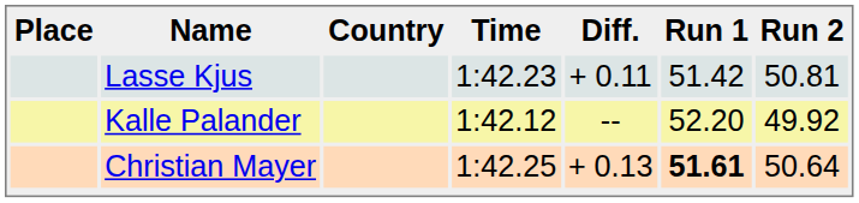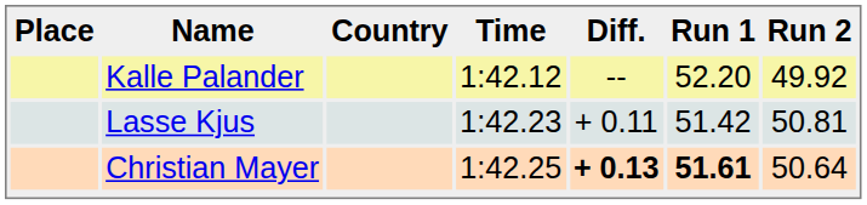 <table style="border-style:solid;border-width:1px;border-color:#808080;background-color:#EFEFEF" cellspacing="2" cellpadding="2" width="450px">
 <tr bgcolor="#EFEFEF">
 <th>Place</th>
 <th>Name</th>
 <th>Country</th>
 <th>Time</th>
 <th>Diff.</th>
 <th>Run 1</th>
 <th>Run 2</th>
 </tr>
+<tr align="center" valign="top" bgcolor="#F7F6A8">
+<th></th>
+<td align="left"><a href='#'>Kalle Palander</a></td>
+<td align="left"></td>
+<td>1:42.12</td>
+<td>--</td>
+<td>52.20</td>
+<td>49.92</td>
+</tr>
 <tr align="center" valign="top" bgcolor="#DCE5E5">
 <th></th>
 <td align="left"><a href='#'>Lasse Kjus</a></td>
 <td align="left"></td>
 <td>1:42.23</td>
 <td>+ 0.11</td>
 <td>51.42</td>
 <td>50.81</td>
 </tr>
-<tr align="center" valign="top" bgcolor="#F7F6A8">
-<th></th>
-<td align="left"><a href='#'>Kalle Palander</a></td>
-<td align="left"></td>
-<td>1:42.12</td>
-<td>--</td>
-<td>52.20</td>
-<td>49.92</td>
-</tr>
 <tr align="center" valign="top" bgcolor="#FFDAB9">
 <th></th>
 <td align="left"><a href='#'>Christian Mayer</a></td>
 <td align="left"></td>
 <td>1:42.25</td>
-<td>+ 0.13</td>
+<td><strong>+ 0.13</strong></td>
 <td><strong>51.61</strong></td>
 <td>50.64</td>
 </tr>
 <tr align="center" valign="top" bgcolor="#FFFFFF">
 </tr>
 </table>
